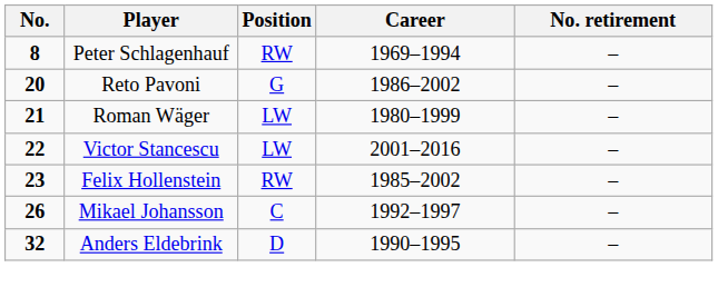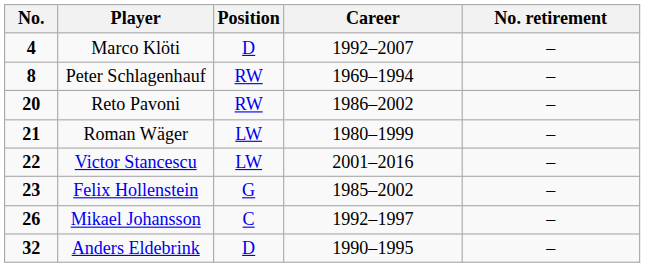 <table class="wikitable sortable" style="text-align:center">
 <tr>
 <th width=40px>No.</th>
 <th width=130px>Player</th>
 <th width=40px>Position</th>
 <th width=150px>Career</th>
 <th width=150px>No. retirement</th>
+</tr>
+<tr>
+<td><strong>4</strong></td>
+<td>Marco Klöti</td>
+<td><a href='#'>D</a></td>
+<td>1992–2007</td>
+<td>–</td>
 </tr>
 <tr>
 <td><strong>8</strong></td>
 <td>Peter Schlagenhauf</td>
 <td><a href='#'>RW</a></td>
 <td>1969–1994</td>
 <td>–</td>
 </tr>
 <tr>
 <td><strong>20</strong></td>
 <td>Reto Pavoni</td>
-<td><a href='#'>G</a></td>
+<td><a href='#'>RW</a></td>
 <td>1986–2002</td>
 <td>–</td>
 </tr>
 <tr>
 <td><strong>21</strong></td>
 <td>Roman Wäger</td>
 <td><a href='#'>LW</a></td>
 <td>1980–1999</td>
 <td>–</td>
 </tr>
 <tr>
 <td><strong>22</strong></td>
 <td><a href='#'>Victor Stancescu</a></td>
 <td><a href='#'>LW</a></td>
 <td>2001–2016</td>
 <td>–</td>
 </tr>
 <tr>
 <td><strong>23</strong></td>
 <td><a href='#'>Felix Hollenstein</a></td>
-<td><a href='#'>RW</a></td>
+<td><a href='#'>G</a></td>
 <td>1985–2002</td>
 <td>–</td>
 </tr>
 <tr>
 <td><strong>26</strong></td>
 <td><a href='#'>Mikael Johansson</a></td>
 <td><a href='#'>C</a></td>
 <td>1992–1997</td>
 <td>–</td>
 </tr>
 <tr>
 <td><strong>32</strong></td>
 <td><a href='#'>Anders Eldebrink</a></td>
 <td><a href='#'>D</a></td>
 <td>1990–1995</td>
 <td>–</td>
 </tr>
 </table>
